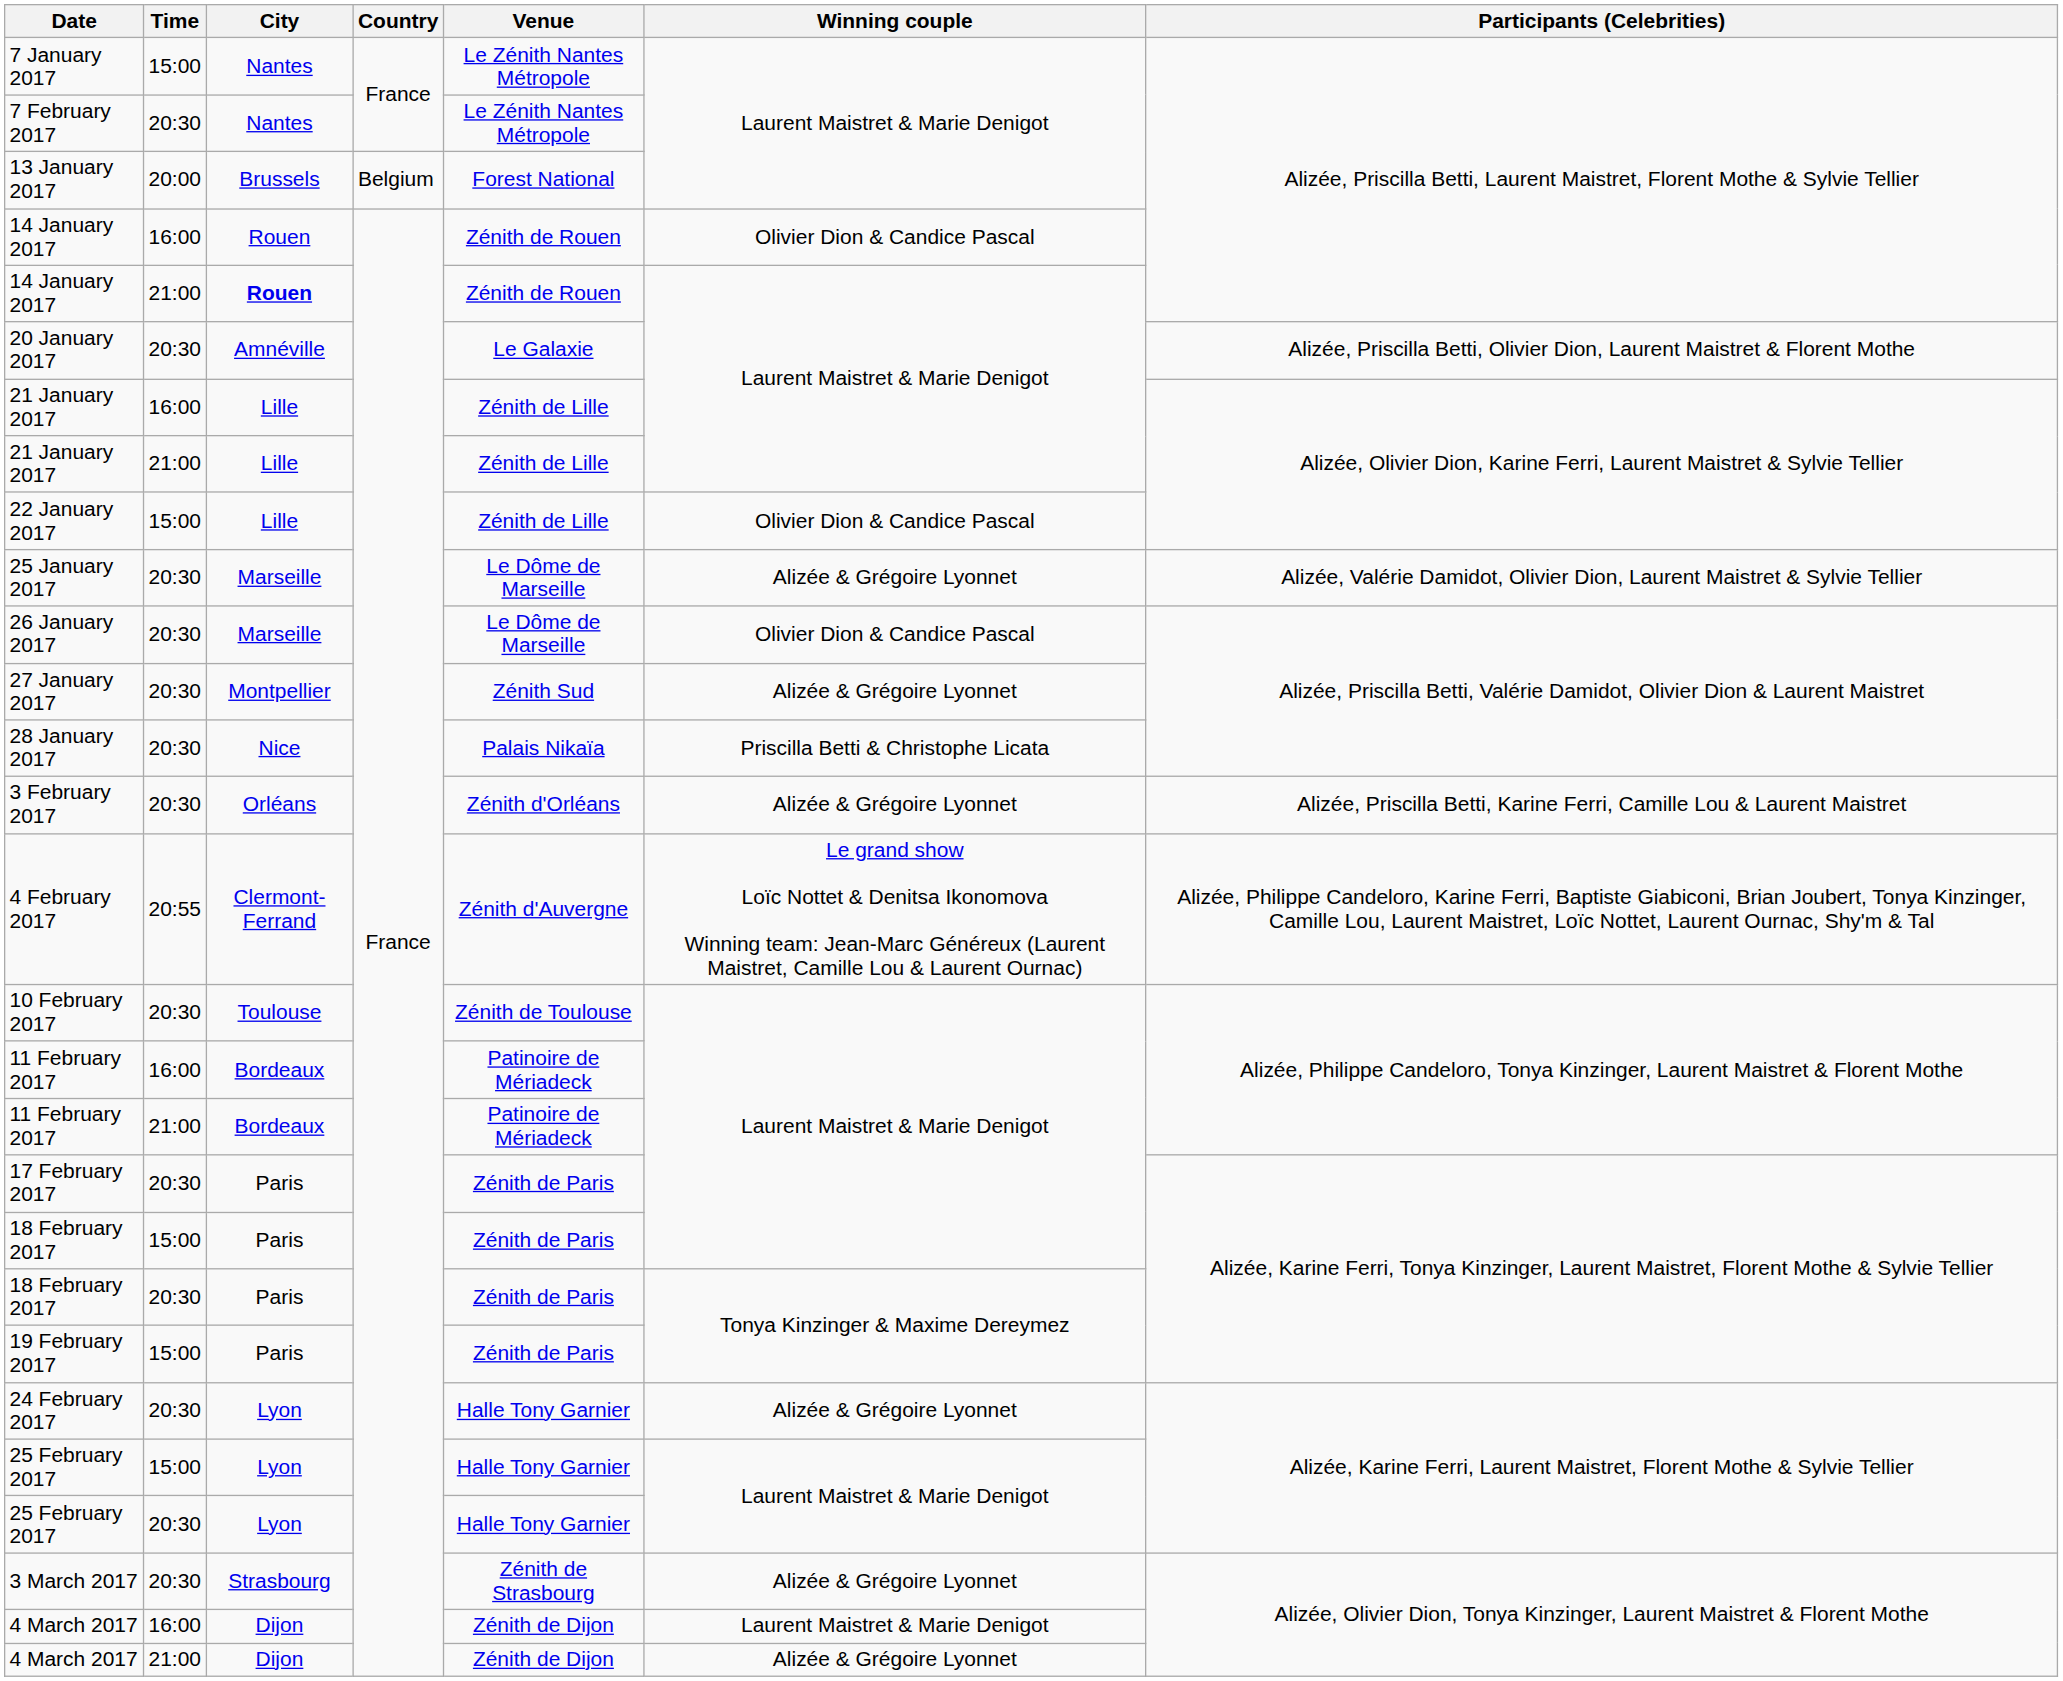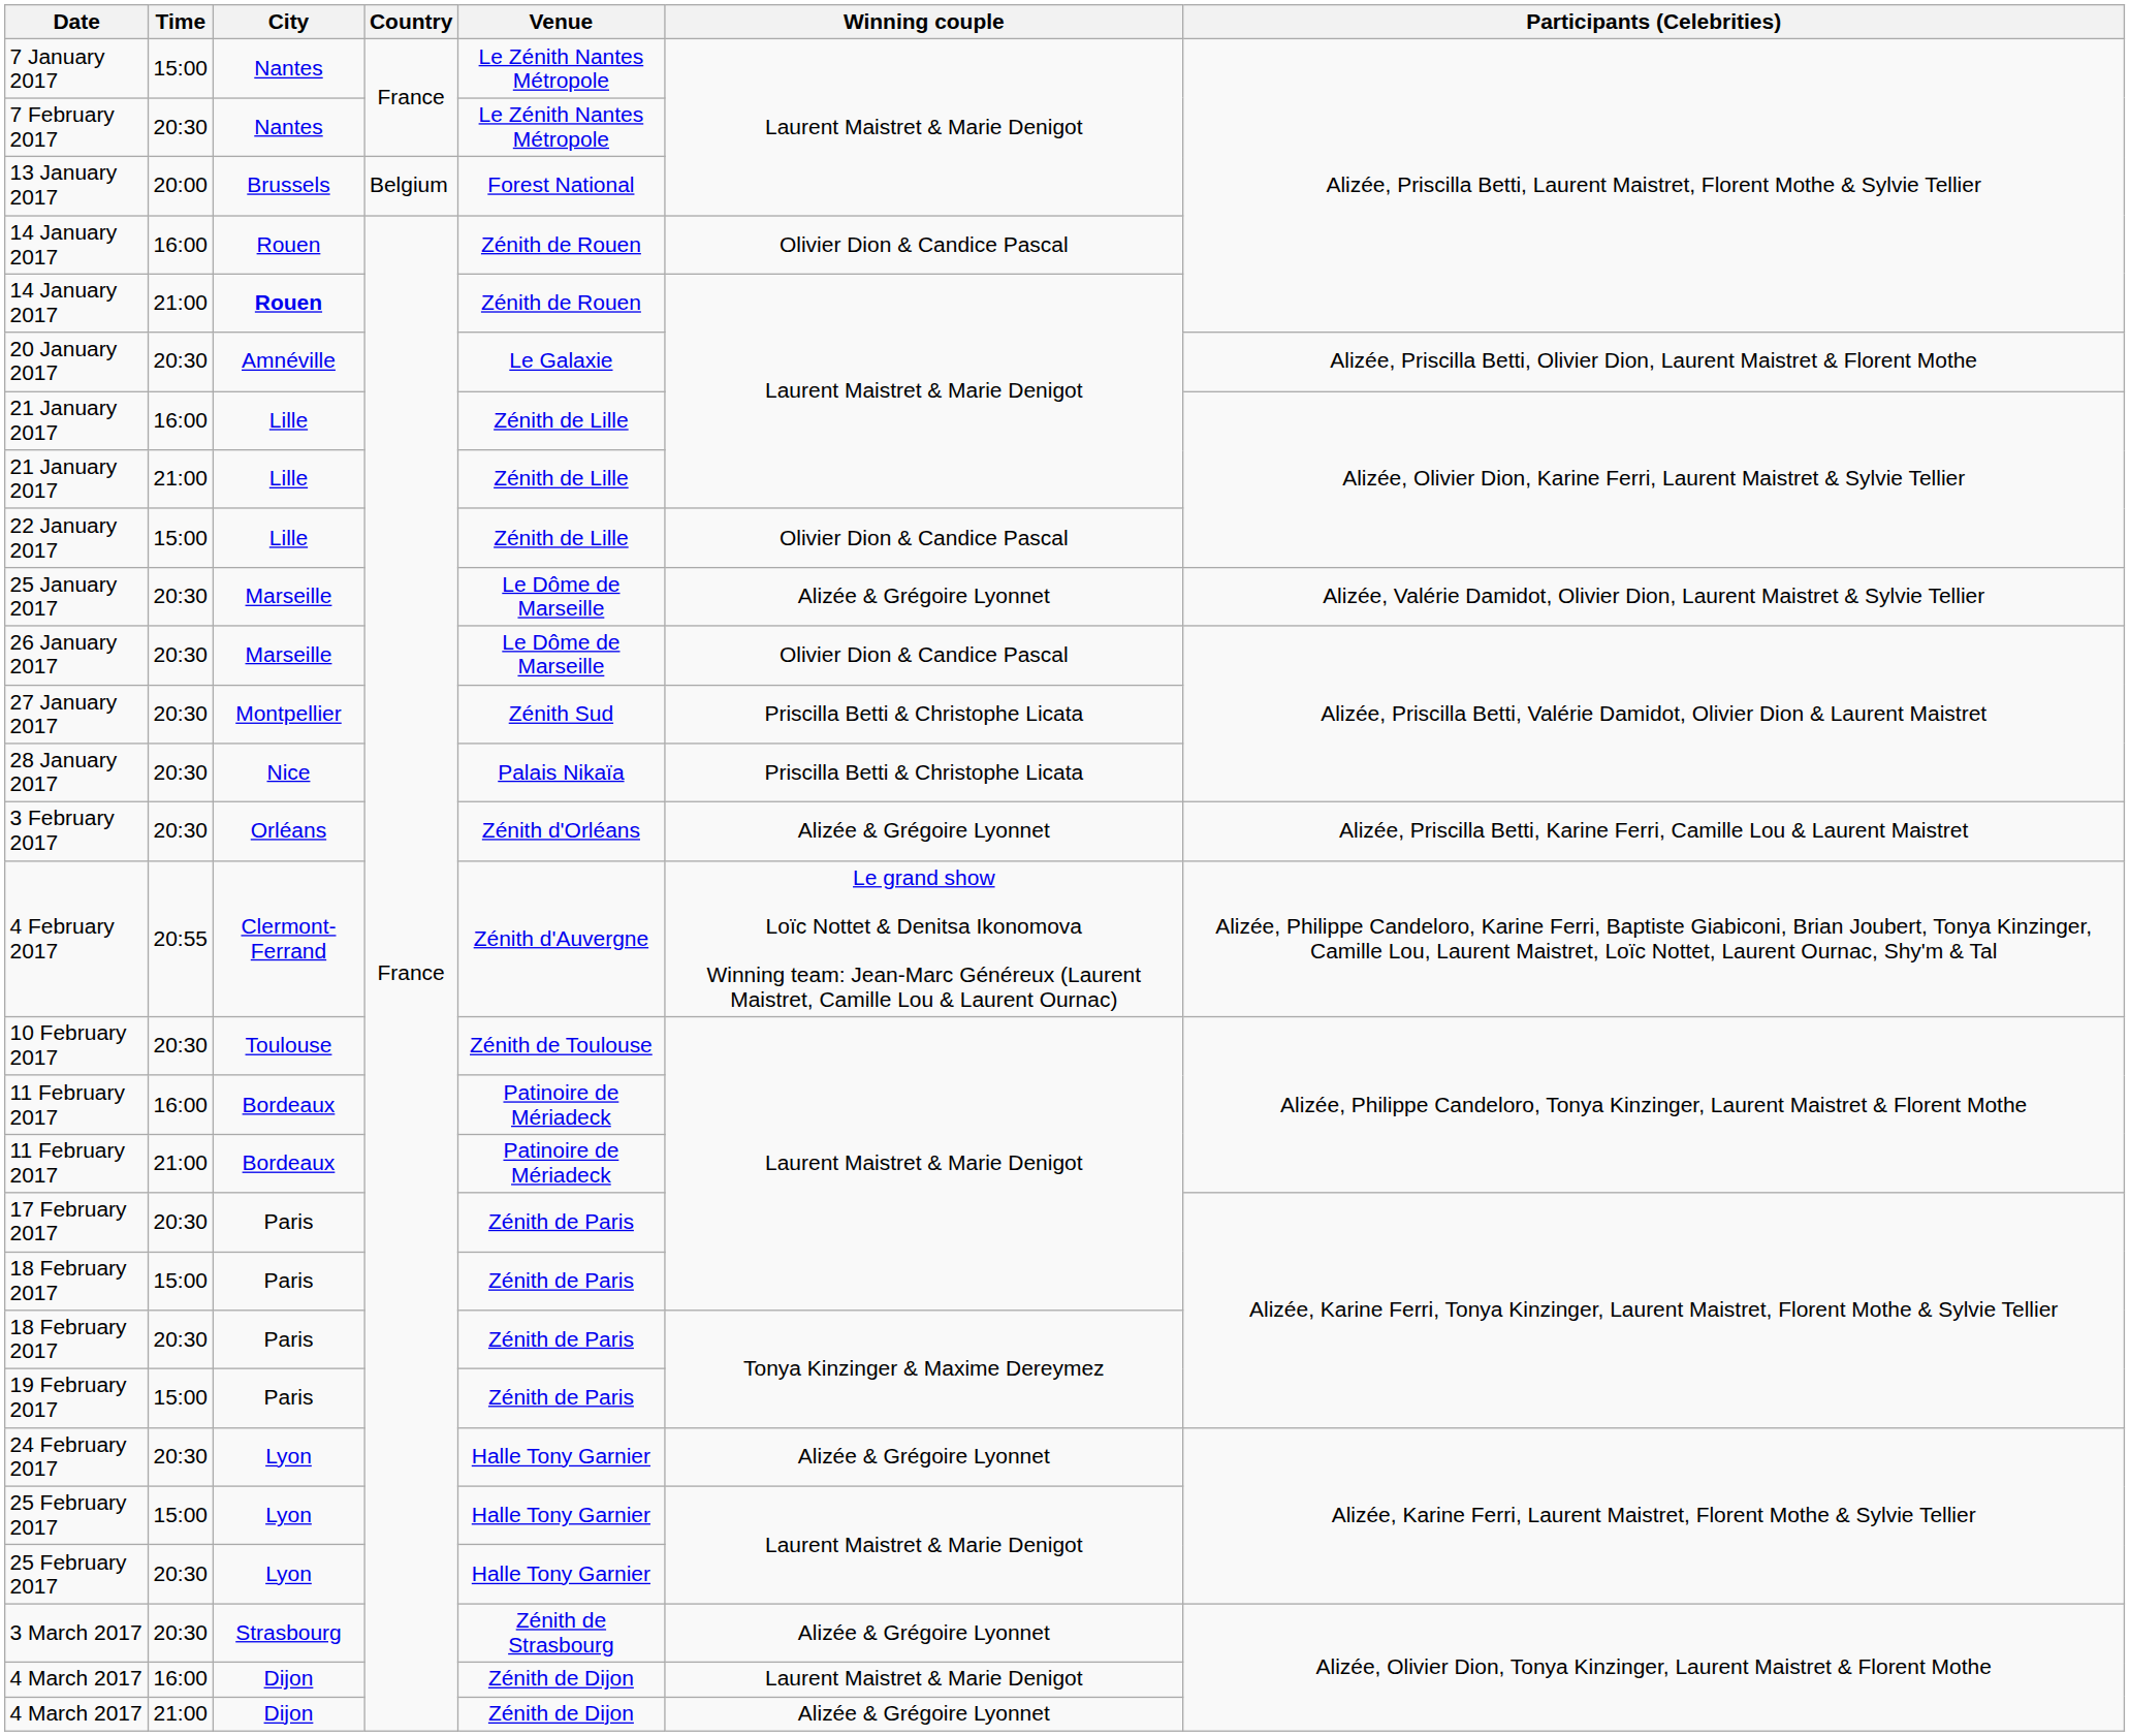 <table class="wikitable">
 <tr>
 <th>Date</th>
 <th>Time</th>
 <th>City</th>
 <th>Country</th>
 <th>Venue</th>
 <th>Winning couple</th>
 <th>Participants (Celebrities)</th>
 </tr>
 <tr>
 <td>7 January 2017</td>
 <td style="text-align:center;">15:00</td>
 <td style="text-align:center;"><a href='#'>Nantes</a></td>
 <td rowspan="2" style="text-align:center;">France</td>
 <td style="text-align:center;"><a href='#'>Le Zénith Nantes Métropole</a></td>
 <td style="text-align:center;" rowspan="3">Laurent Maistret & Marie Denigot</td>
 <td style="text-align:center;" rowspan="5">Alizée, Priscilla Betti, Laurent Maistret, Florent Mothe & Sylvie Tellier</td>
 </tr>
 <tr>
 <td>7 February 2017</td>
 <td style="text-align:center;">20:30</td>
 <td style="text-align:center;"><a href='#'>Nantes</a></td>
 <td style="text-align:center;"><a href='#'>Le Zénith Nantes Métropole</a></td>
 </tr>
 <tr>
 <td>13 January 2017</td>
 <td style="text-align:center;">20:00</td>
 <td style="text-align:center;"><a href='#'>Brussels</a></td>
 <td>Belgium</td>
 <td style="text-align:center;"><a href='#'>Forest National</a></td>
 </tr>
 <tr>
 <td>14 January 2017</td>
 <td style="text-align:center;">16:00</td>
 <td style="text-align:center;"><a href='#'>Rouen</a></td>
 <td rowspan="25" style="text-align:center;">France</td>
 <td style="text-align:center;"><a href='#'>Zénith de Rouen</a></td>
 <td style="text-align:center;">Olivier Dion & Candice Pascal</td>
 </tr>
 <tr>
 <td>14 January 2017</td>
 <td style="text-align:center;">21:00</td>
 <td style="text-align:center;"><strong><a href='#'>Rouen</a></strong></td>
 <td style="text-align:center;"><a href='#'>Zénith de Rouen</a></td>
 <td style="text-align:center;" rowspan="4">Laurent Maistret & Marie Denigot</td>
 </tr>
 <tr>
 <td>20 January 2017</td>
 <td style="text-align:center;">20:30</td>
 <td style="text-align:center;"><a href='#'>Amnéville</a></td>
 <td style="text-align:center;"><a href='#'>Le Galaxie</a></td>
 <td style="text-align:center;">Alizée, Priscilla Betti, Olivier Dion, Laurent Maistret & Florent Mothe</td>
 </tr>
 <tr>
 <td>21 January 2017</td>
 <td style="text-align:center;">16:00</td>
 <td style="text-align:center;"><a href='#'>Lille</a></td>
 <td style="text-align:center;"><a href='#'>Zénith de Lille</a></td>
 <td style="text-align:center;" rowspan="3">Alizée, Olivier Dion, Karine Ferri, Laurent Maistret & Sylvie Tellier</td>
 </tr>
 <tr>
 <td>21 January 2017</td>
 <td style="text-align:center;">21:00</td>
 <td style="text-align:center;"><a href='#'>Lille</a></td>
 <td style="text-align:center;"><a href='#'>Zénith de Lille</a></td>
 </tr>
 <tr>
 <td>22 January 2017</td>
 <td style="text-align:center;">15:00</td>
 <td style="text-align:center;"><a href='#'>Lille</a></td>
 <td style="text-align:center;"><a href='#'>Zénith de Lille</a></td>
 <td style="text-align:center;">Olivier Dion & Candice Pascal</td>
 </tr>
 <tr>
 <td>25 January 2017</td>
 <td style="text-align:center;">20:30</td>
 <td style="text-align:center;"><a href='#'>Marseille</a></td>
 <td style="text-align:center;"><a href='#'>Le Dôme de Marseille</a></td>
 <td style="text-align:center;">Alizée & Grégoire Lyonnet</td>
 <td style="text-align:center;">Alizée, Valérie Damidot, Olivier Dion, Laurent Maistret & Sylvie Tellier</td>
 </tr>
 <tr>
 <td>26 January 2017</td>
 <td style="text-align:center;">20:30</td>
 <td style="text-align:center;"><a href='#'>Marseille</a></td>
 <td style="text-align:center;"><a href='#'>Le Dôme de Marseille</a></td>
 <td style="text-align:center;">Olivier Dion & Candice Pascal</td>
 <td style="text-align:center;" rowspan="3">Alizée, Priscilla Betti, Valérie Damidot, Olivier Dion & Laurent Maistret</td>
 </tr>
 <tr>
 <td>27 January 2017</td>
 <td style="text-align:center;">20:30</td>
 <td style="text-align:center;"><a href='#'>Montpellier</a></td>
 <td style="text-align:center;"><a href='#'>Zénith Sud</a></td>
-<td style="text-align:center;">Alizée & Grégoire Lyonnet</td>
+<td style="text-align:center;">Priscilla Betti & Christophe Licata</td>
 </tr>
 <tr>
 <td>28 January 2017</td>
 <td style="text-align:center;">20:30</td>
 <td style="text-align:center;"><a href='#'>Nice</a></td>
 <td style="text-align:center;"><a href='#'>Palais Nikaïa</a></td>
 <td style="text-align:center;">Priscilla Betti & Christophe Licata</td>
 </tr>
 <tr>
 <td>3 February 2017</td>
 <td style="text-align:center;">20:30</td>
 <td style="text-align:center;"><a href='#'>Orléans</a></td>
 <td style="text-align:center;"><a href='#'>Zénith d'Orléans</a></td>
 <td style="text-align:center;">Alizée & Grégoire Lyonnet</td>
 <td style="text-align:center;">Alizée, Priscilla Betti, Karine Ferri, Camille Lou  & Laurent Maistret</td>
 </tr>
 <tr>
 <td>4 February 2017</td>
 <td style="text-align:center;">20:55<br></td>
 <td style="text-align:center;"><a href='#'>Clermont-Ferrand</a></td>
 <td style="text-align:center;"><a href='#'>Zénith d'Auvergne</a></td>
 <td style="text-align:center;"><a href='#'>Le grand show</a><br><br>Loïc Nottet & Denitsa Ikonomova<br><br>Winning team: Jean-Marc Généreux (Laurent Maistret, Camille Lou & Laurent Ournac)</td>
 <td style="text-align:center;">Alizée, Philippe Candeloro, Karine Ferri, Baptiste Giabiconi, Brian Joubert, Tonya Kinzinger, Camille Lou, Laurent Maistret, Loïc Nottet, Laurent Ournac, Shy'm & Tal</td>
 </tr>
 <tr>
 <td>10 February 2017</td>
 <td style="text-align:center;">20:30</td>
 <td style="text-align:center;"><a href='#'>Toulouse</a></td>
 <td style="text-align:center;"><a href='#'>Zénith de Toulouse</a></td>
 <td style="text-align:center;" rowspan="5">Laurent Maistret & Marie Denigot</td>
 <td style="text-align:center;" rowspan="3">Alizée, Philippe Candeloro, Tonya Kinzinger, Laurent Maistret & Florent Mothe</td>
 </tr>
 <tr>
 <td>11 February 2017</td>
 <td style="text-align:center;">16:00</td>
 <td style="text-align:center;"><a href='#'>Bordeaux</a></td>
 <td style="text-align:center;"><a href='#'>Patinoire de Mériadeck</a></td>
 </tr>
 <tr>
 <td>11 February 2017</td>
 <td style="text-align:center;">21:00</td>
 <td style="text-align:center;"><a href='#'>Bordeaux</a></td>
 <td style="text-align:center;"><a href='#'>Patinoire de Mériadeck</a></td>
 </tr>
 <tr>
 <td>17 February 2017</td>
 <td style="text-align:center;">20:30</td>
 <td style="text-align:center;">Paris</td>
 <td style="text-align:center;"><a href='#'>Zénith de Paris</a></td>
 <td style="text-align:center;" rowspan="4">Alizée, Karine Ferri, Tonya Kinzinger, Laurent Maistret, Florent Mothe & Sylvie Tellier</td>
 </tr>
 <tr>
 <td>18 February 2017</td>
 <td style="text-align:center;">15:00</td>
 <td style="text-align:center;">Paris</td>
 <td style="text-align:center;"><a href='#'>Zénith de Paris</a></td>
 </tr>
 <tr>
 <td>18 February 2017</td>
 <td style="text-align:center;">20:30</td>
 <td style="text-align:center;">Paris</td>
 <td style="text-align:center;"><a href='#'>Zénith de Paris</a></td>
 <td style="text-align:center;" rowspan="2">Tonya Kinzinger & Maxime Dereymez</td>
 </tr>
 <tr>
 <td>19 February 2017</td>
 <td style="text-align:center;">15:00</td>
 <td style="text-align:center;">Paris</td>
 <td style="text-align:center;"><a href='#'>Zénith de Paris</a></td>
 </tr>
 <tr>
 <td>24 February 2017</td>
 <td style="text-align:center;">20:30</td>
 <td style="text-align:center;"><a href='#'>Lyon</a></td>
 <td style="text-align:center;"><a href='#'>Halle Tony Garnier</a></td>
 <td style="text-align:center;">Alizée & Grégoire Lyonnet</td>
 <td style="text-align:center;" rowspan="3">Alizée, Karine Ferri, Laurent Maistret, Florent Mothe & Sylvie Tellier</td>
 </tr>
 <tr>
 <td>25 February 2017</td>
 <td style="text-align:center;">15:00</td>
 <td style="text-align:center;"><a href='#'>Lyon</a></td>
 <td style="text-align:center;"><a href='#'>Halle Tony Garnier</a></td>
 <td style="text-align:center;" rowspan="2">Laurent Maistret & Marie Denigot</td>
 </tr>
 <tr>
 <td>25 February 2017</td>
 <td style="text-align:center;">20:30</td>
 <td style="text-align:center;"><a href='#'>Lyon</a></td>
 <td style="text-align:center;"><a href='#'>Halle Tony Garnier</a></td>
 </tr>
 <tr>
 <td>3 March 2017</td>
 <td style="text-align:center;">20:30</td>
 <td style="text-align:center;"><a href='#'>Strasbourg</a></td>
 <td style="text-align:center;"><a href='#'>Zénith de Strasbourg</a></td>
 <td style="text-align:center;">Alizée & Grégoire Lyonnet</td>
 <td style="text-align:center;" rowspan="3">Alizée, Olivier Dion, Tonya Kinzinger, Laurent Maistret & Florent Mothe</td>
 </tr>
 <tr>
 <td>4 March 2017</td>
 <td style="text-align:center;">16:00</td>
 <td style="text-align:center;"><a href='#'>Dijon</a></td>
 <td style="text-align:center;"><a href='#'>Zénith de Dijon</a></td>
 <td style="text-align:center;">Laurent Maistret & Marie Denigot</td>
 </tr>
 <tr>
 <td>4 March 2017</td>
 <td style="text-align:center;">21:00</td>
 <td style="text-align:center;"><a href='#'>Dijon</a></td>
 <td style="text-align:center;"><a href='#'>Zénith de Dijon</a></td>
 <td style="text-align:center;">Alizée & Grégoire Lyonnet</td>
 </tr>
 </table>
